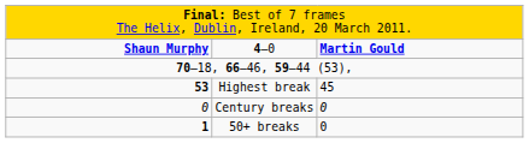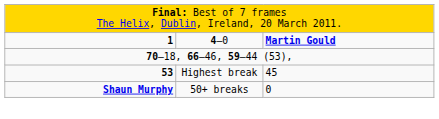 <table class="wikitable" style="font-size: 90%; margin: 1em auto 1em auto;">
 <tr>
 <td colspan="3" align="center" bgcolor="#ffd700"><strong>Final:</strong> Best of 7 frames<br> <a href='#'>The Helix</a>, <a href='#'>Dublin</a>, Ireland, 20 March 2011.</td>
 </tr>
 <tr>
-<td width="200" align="right"><strong><a href='#'>Shaun Murphy</a></strong><br></td>
+<td align="right"><strong>1</strong></td>
 <td width="100" align="center"><strong>4</strong>–0</td>
 <td width="200"><strong><a href='#'>Martin Gould</a><br></strong></td>
 </tr>
 <tr>
 <td colspan="3" align="center" style="font-size: 100%"><strong>70</strong>–18, <strong>66</strong>–46, <strong>59</strong>–44 (53), </td>
 </tr>
 <tr>
 <td align="right"><strong>53</strong></td>
 <td align="center">Highest break</td>
 <td align="left">45</td>
 </tr>
 <tr>
-<td align="right"><em>0</em></td>
-<td align="center">Century breaks</td>
-<td align="left"><em>0</em></td>
-</tr>
-<tr>
-<td align="right"><strong>1</strong></td>
+<td width="200" align="right"><strong><a href='#'>Shaun Murphy</a></strong><br></td>
 <td align="center">50+ breaks</td>
 <td align="left">0</td>
 </tr>
 </table>
